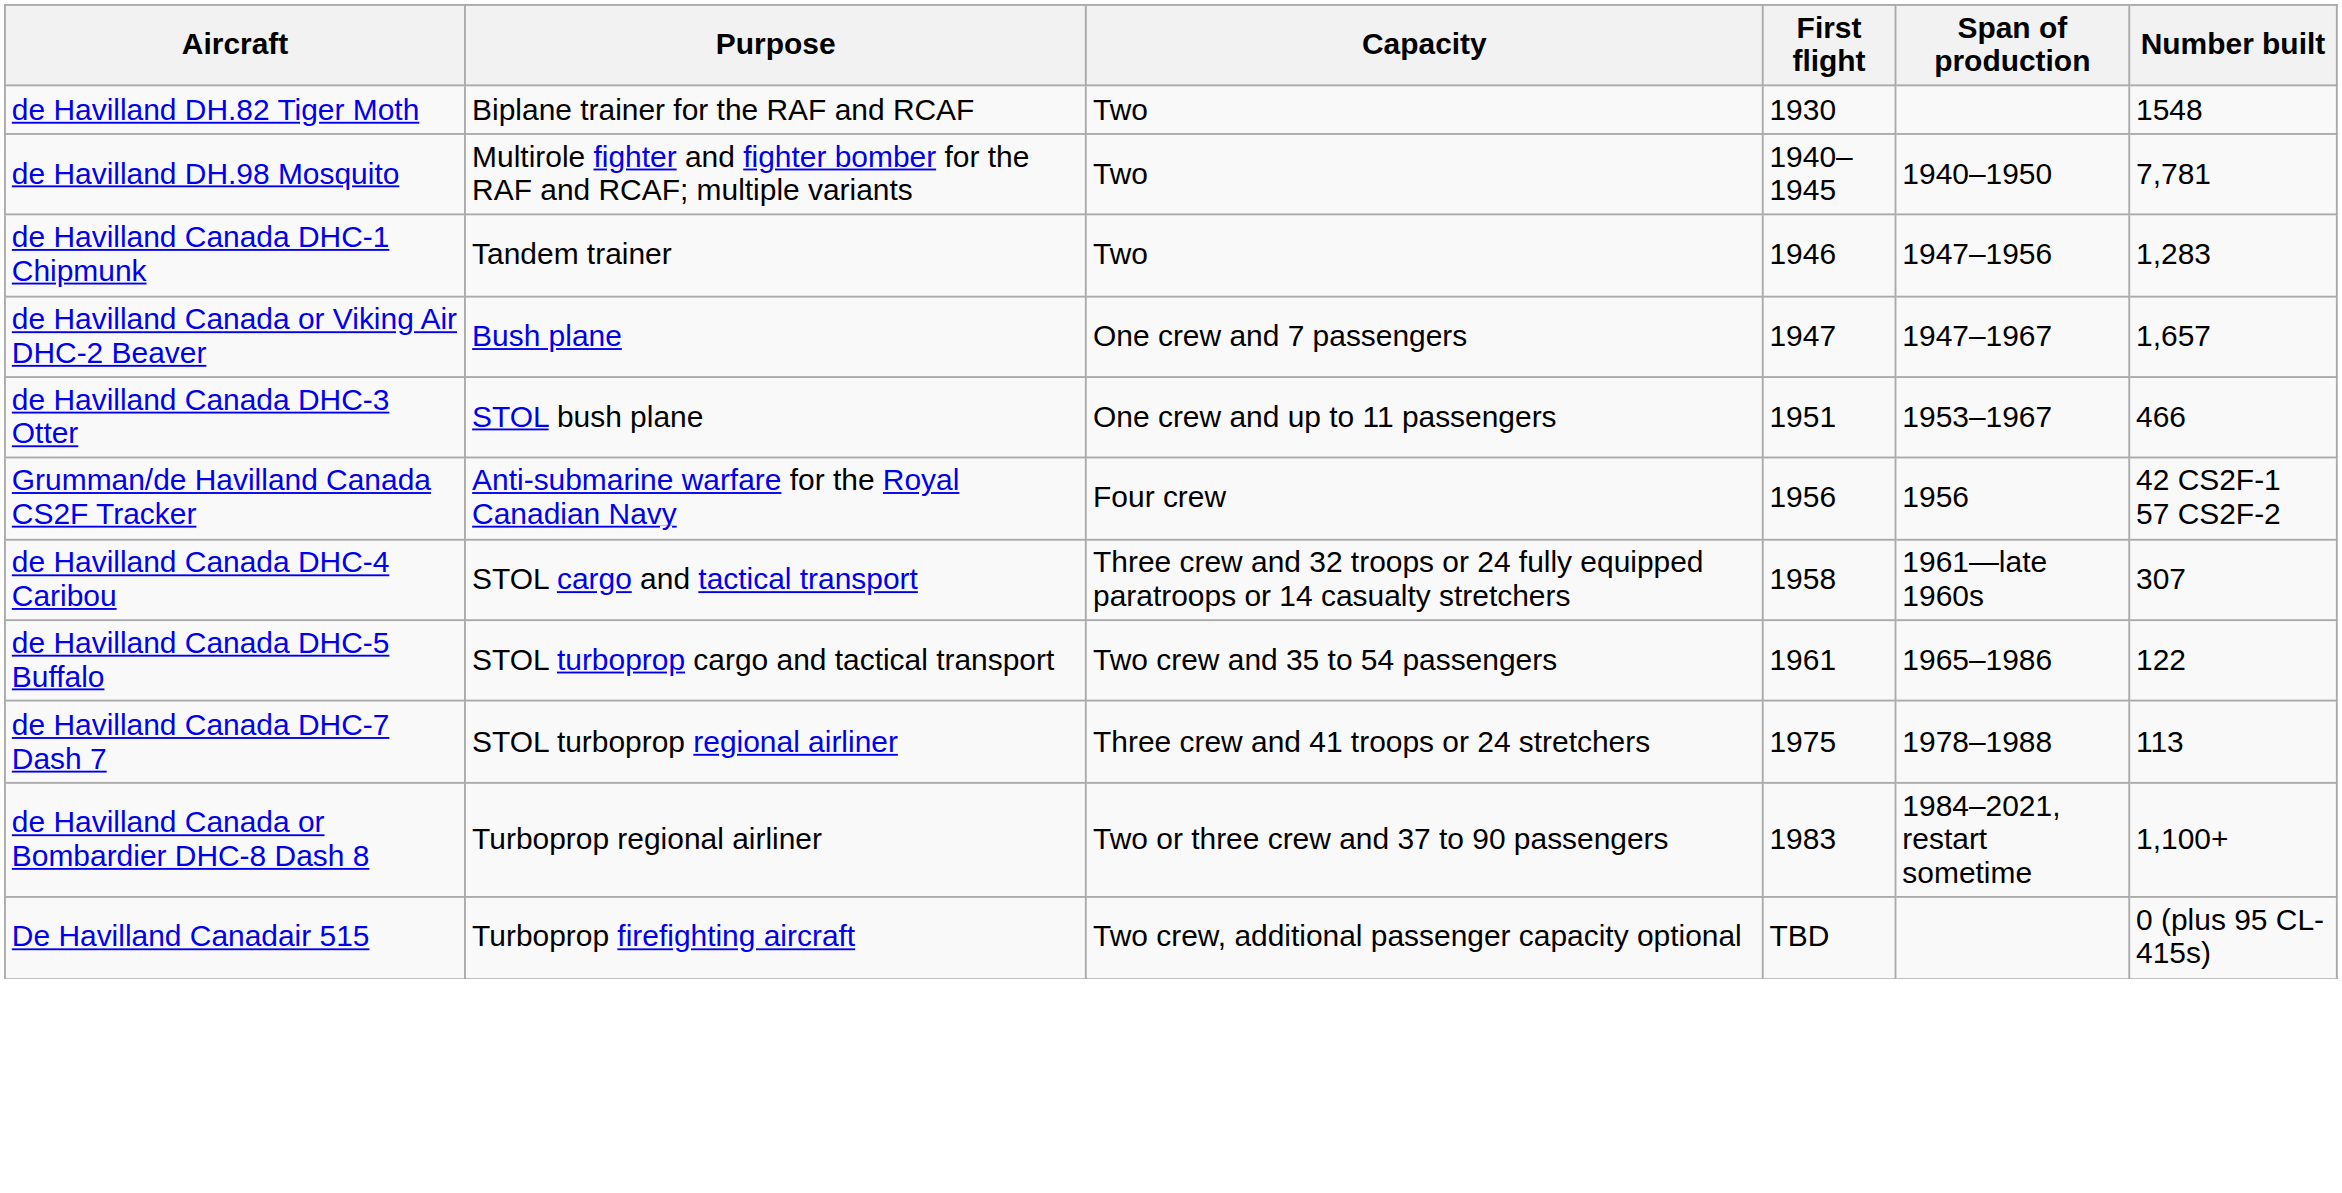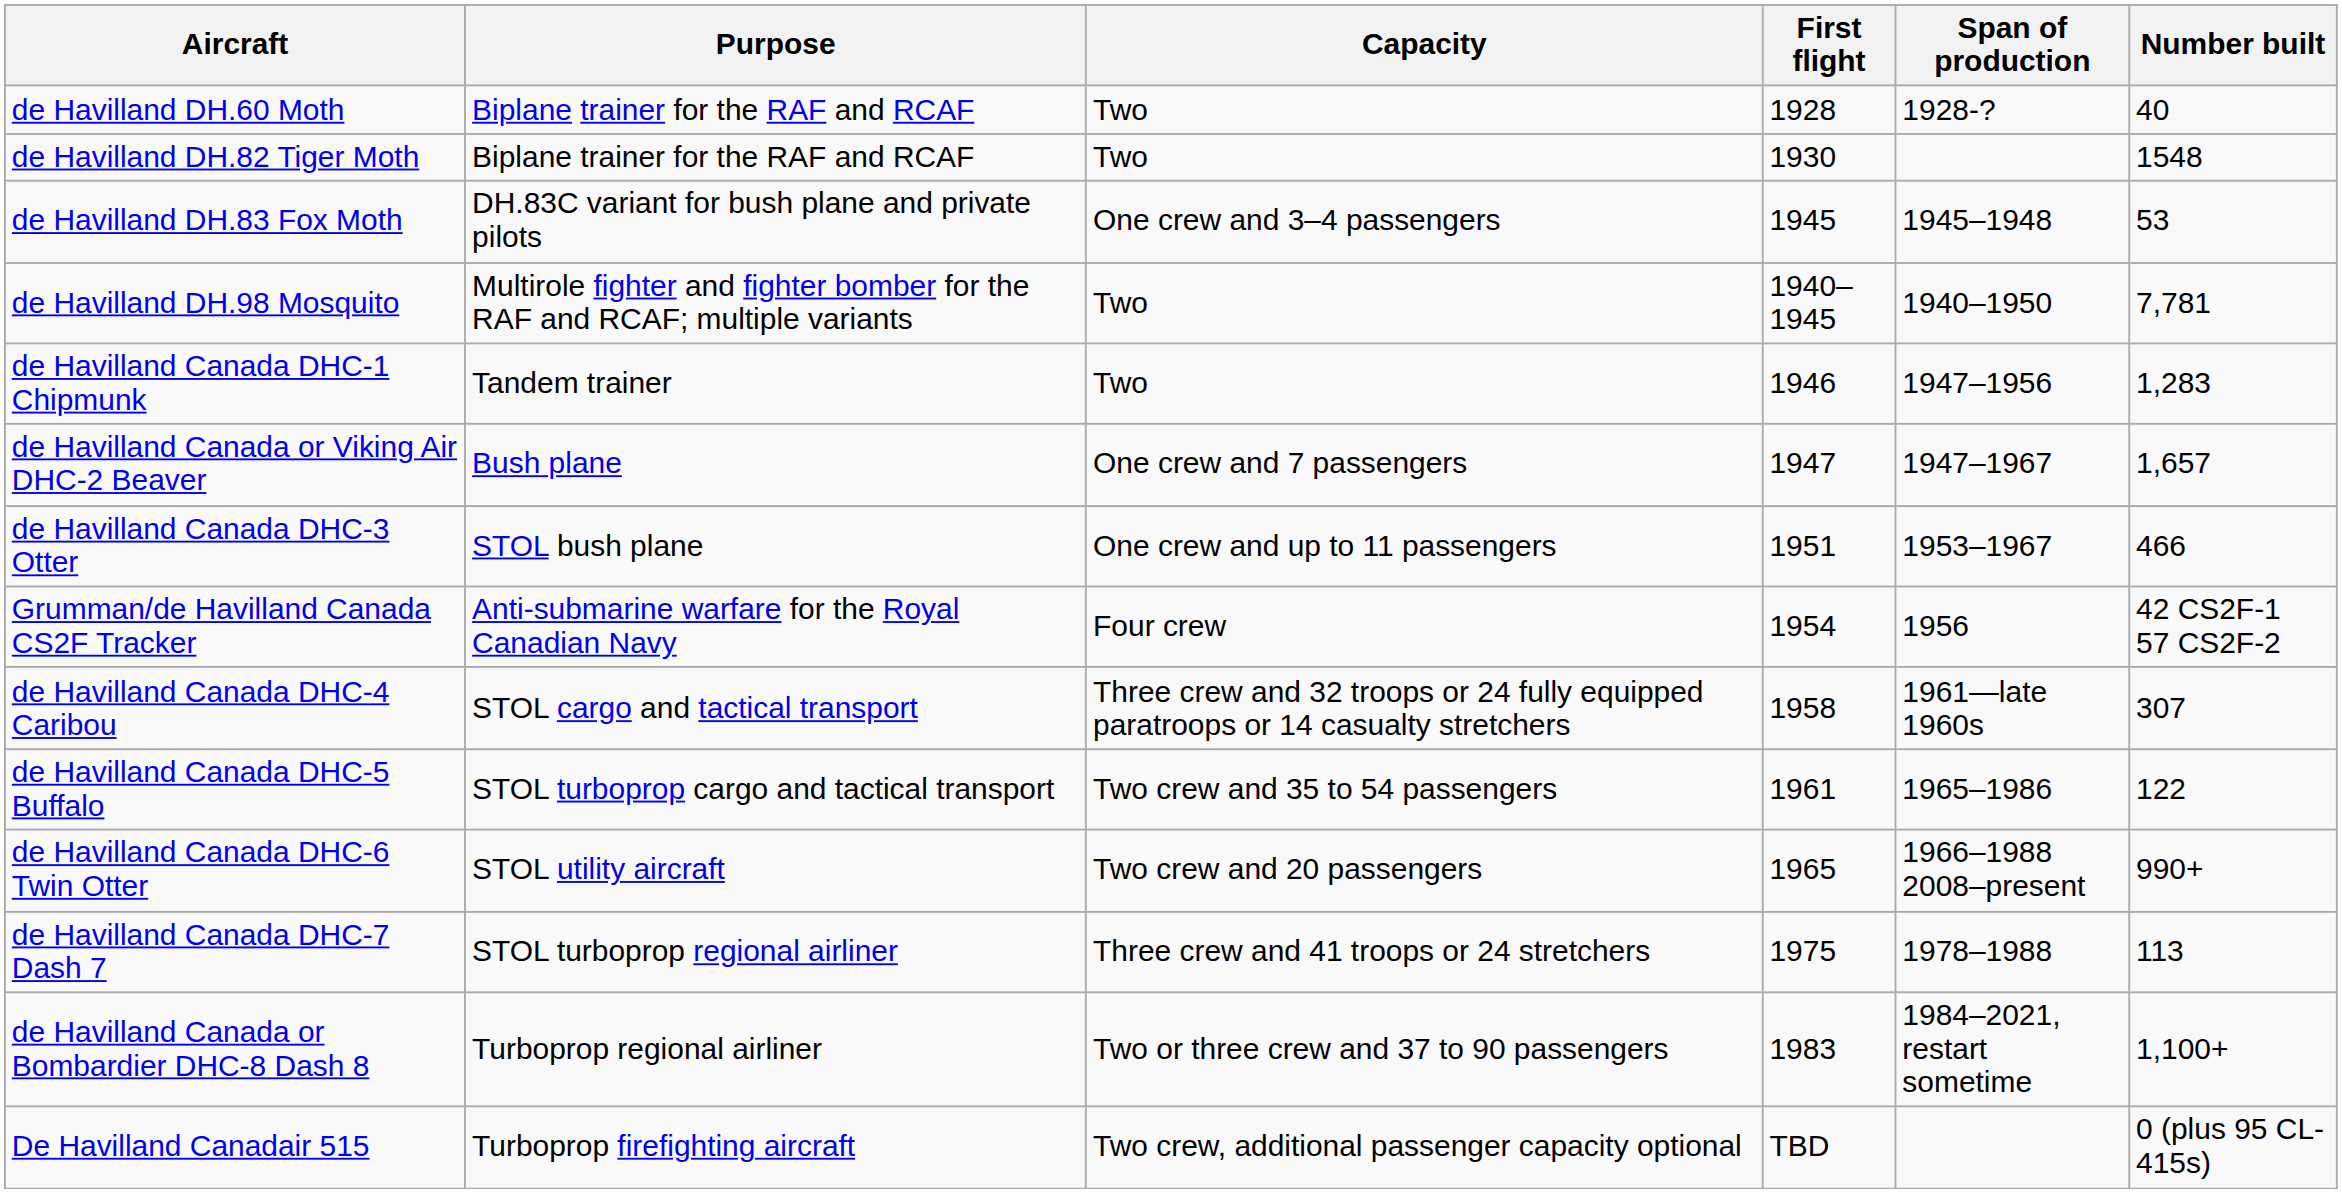 <table class="wikitable">
 <tr>
 <th>Aircraft</th>
 <th>Purpose</th>
 <th>Capacity</th>
 <th>First flight</th>
 <th>Span of production</th>
 <th>Number built</th>
 </tr>
 <tr>
+<td><a href='#'>de Havilland DH.60 Moth</a></td>
+<td><a href='#'>Biplane</a> <a href='#'>trainer</a> for the <a href='#'>RAF</a> and <a href='#'>RCAF</a></td>
+<td>Two</td>
+<td>1928</td>
+<td>1928-?</td>
+<td>40</td>
+</tr>
+<tr>
 <td><a href='#'>de Havilland DH.82 Tiger Moth</a></td>
 <td>Biplane trainer for the RAF and RCAF</td>
 <td>Two</td>
 <td>1930</td>
 <td></td>
 <td>1548</td>
+</tr>
+<tr>
+<td><a href='#'>de Havilland DH.83 Fox Moth</a></td>
+<td>DH.83C variant for bush plane and private pilots</td>
+<td>One crew and 3–4 passengers</td>
+<td>1945</td>
+<td>1945–1948</td>
+<td>53</td>
 </tr>
 <tr>
 <td><a href='#'>de Havilland DH.98 Mosquito</a></td>
 <td>Multirole <a href='#'>fighter</a> and <a href='#'>fighter bomber</a> for the RAF and RCAF; multiple variants</td>
 <td>Two</td>
 <td>1940–1945</td>
 <td>1940–1950</td>
 <td>7,781</td>
 </tr>
 <tr>
 <td><a href='#'>de Havilland Canada DHC-1 Chipmunk</a></td>
 <td>Tandem trainer</td>
 <td>Two</td>
 <td>1946</td>
 <td>1947–1956</td>
 <td>1,283</td>
 </tr>
 <tr>
 <td><a href='#'>de Havilland Canada or Viking Air DHC-2 Beaver</a></td>
 <td><a href='#'>Bush plane</a></td>
 <td>One crew and 7 passengers</td>
 <td>1947</td>
 <td>1947–1967</td>
 <td>1,657</td>
 </tr>
 <tr>
 <td><a href='#'>de Havilland Canada DHC-3 Otter</a></td>
 <td><a href='#'>STOL</a> bush plane</td>
 <td>One crew and up to 11 passengers</td>
 <td>1951</td>
 <td>1953–1967</td>
 <td>466</td>
 </tr>
 <tr>
 <td><a href='#'>Grumman/de Havilland Canada CS2F Tracker</a></td>
 <td><a href='#'>Anti-submarine warfare</a> for the <a href='#'>Royal Canadian Navy</a></td>
 <td>Four crew</td>
-<td>1956</td>
+<td>1954</td>
 <td>1956</td>
 <td>42 CS2F-1<br>57 CS2F-2</td>
 </tr>
 <tr>
 <td><a href='#'>de Havilland Canada DHC-4 Caribou</a></td>
 <td>STOL <a href='#'>cargo</a> and <a href='#'>tactical transport</a></td>
 <td>Three crew and 32 troops or 24 fully equipped paratroops or 14 casualty stretchers</td>
 <td>1958</td>
 <td>1961—late 1960s</td>
 <td>307</td>
 </tr>
 <tr>
 <td><a href='#'>de Havilland Canada DHC-5 Buffalo</a></td>
 <td>STOL <a href='#'>turboprop</a> cargo and tactical transport</td>
 <td>Two crew and 35 to 54 passengers</td>
 <td>1961</td>
 <td>1965–1986</td>
 <td>122</td>
+</tr>
+<tr>
+<td><a href='#'>de Havilland Canada DHC-6 Twin Otter</a></td>
+<td>STOL <a href='#'>utility aircraft</a></td>
+<td>Two crew and 20 passengers</td>
+<td>1965</td>
+<td>1966–1988<br>2008–present</td>
+<td>990+</td>
 </tr>
 <tr>
 <td><a href='#'>de Havilland Canada DHC-7 Dash 7</a></td>
 <td>STOL turboprop <a href='#'>regional airliner</a></td>
 <td>Three crew and 41 troops or 24 stretchers</td>
 <td>1975</td>
 <td>1978–1988</td>
 <td>113</td>
 </tr>
 <tr>
 <td><a href='#'>de Havilland Canada or Bombardier DHC-8 Dash 8</a></td>
 <td>Turboprop regional airliner</td>
 <td>Two or three crew and 37 to 90 passengers</td>
 <td>1983</td>
 <td>1984–2021,<br>restart sometime </td>
 <td>1,100+</td>
 </tr>
 <tr>
 <td><a href='#'>De Havilland Canadair 515</a></td>
 <td>Turboprop <a href='#'>firefighting aircraft</a></td>
 <td>Two crew, additional passenger capacity optional</td>
 <td>TBD</td>
 <td></td>
 <td>0 (plus 95 CL-415s)</td>
 </tr>
 </table>
